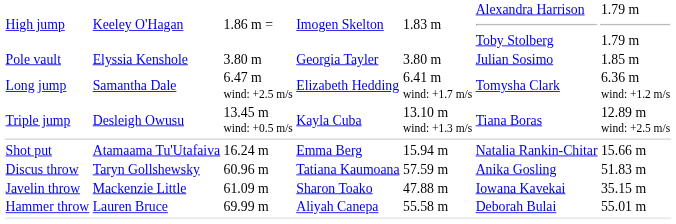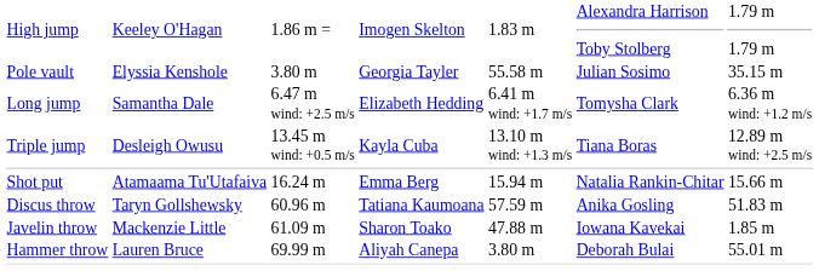 <table>
 <tr>
 <td><a href='#'>High jump</a></td>
 <td><a href='#'>Keeley O'Hagan</a> <br> </td>
 <td>1.86 m =</td>
 <td><a href='#'>Imogen Skelton</a> <br> </td>
 <td>1.83 m</td>
 <td><a href='#'>Alexandra Harrison</a> <br>  <hr> <a href='#'>Toby Stolberg</a> <br> </td>
 <td>1.79 m <hr> 1.79 m</td>
 </tr>
 <tr>
 <td><a href='#'>Pole vault</a></td>
 <td><a href='#'>Elyssia Kenshole</a> <br> </td>
 <td>3.80 m</td>
 <td><a href='#'>Georgia Tayler</a> <br> </td>
-<td>3.80 m</td>
+<td>55.58 m </td>
 <td><a href='#'>Julian Sosimo</a> <br> </td>
-<td>1.85 m </td>
+<td>35.15 m </td>
 </tr>
 <tr>
 <td><a href='#'>Long jump</a></td>
 <td><a href='#'>Samantha Dale</a> <br> </td>
 <td>6.47 m <br> <small>wind: +2.5 m/s</small></td>
 <td><a href='#'>Elizabeth Hedding</a> <br> </td>
 <td>6.41 m <br> <small>wind: +1.7 m/s</small></td>
 <td><a href='#'>Tomysha Clark</a> <br> </td>
 <td>6.36 m  <br> <small>wind: +1.2 m/s</small></td>
 </tr>
 <tr>
 <td><a href='#'>Triple jump</a></td>
 <td><a href='#'>Desleigh Owusu</a> <br> </td>
 <td>13.45 m <br><small>wind: +0.5 m/s</small></td>
 <td><a href='#'>Kayla Cuba</a> <br> </td>
 <td>13.10 m <br><small>wind: +1.3 m/s</small></td>
 <td><a href='#'>Tiana Boras</a> <br> </td>
 <td>12.89 m <br><small>wind: +2.5 m/s</small></td>
 </tr>
 <tr bgcolor=#DDDDDD>
 <td colspan=8></td>
 </tr>
 <tr>
 <td><a href='#'>Shot put</a></td>
 <td><a href='#'>Atamaama Tu'Utafaiva</a> <br> </td>
 <td>16.24 m </td>
 <td><a href='#'>Emma Berg</a> <br> </td>
 <td>15.94 m</td>
 <td><a href='#'>Natalia Rankin-Chitar</a> <br> </td>
 <td>15.66 m</td>
 </tr>
 <tr>
 <td><a href='#'>Discus throw</a></td>
 <td><a href='#'>Taryn Gollshewsky</a> <br> </td>
 <td>60.96 m </td>
 <td><a href='#'>Tatiana Kaumoana</a> <br> </td>
 <td>57.59 m </td>
 <td><a href='#'>Anika Gosling</a> <br> </td>
 <td>51.83 m </td>
 </tr>
 <tr>
 <td><a href='#'>Javelin throw</a></td>
 <td><a href='#'>Mackenzie Little</a> <br> </td>
 <td>61.09 m</td>
 <td><a href='#'>Sharon Toako</a> <br> </td>
 <td>47.88 m </td>
 <td><a href='#'>Iowana Kavekai</a> <br> </td>
-<td>35.15 m </td>
+<td>1.85 m </td>
 </tr>
 <tr>
 <td><a href='#'>Hammer throw</a></td>
 <td><a href='#'>Lauren Bruce</a> <br> </td>
 <td>69.99 m</td>
 <td><a href='#'>Aliyah Canepa</a> <br> </td>
-<td>55.58 m </td>
+<td>3.80 m</td>
 <td><a href='#'>Deborah Bulai</a> <br> </td>
 <td>55.01 m </td>
 </tr>
 <tr style="background:#e8e8e8;">
 <td colspan=7></td>
 </tr>
 </table>
